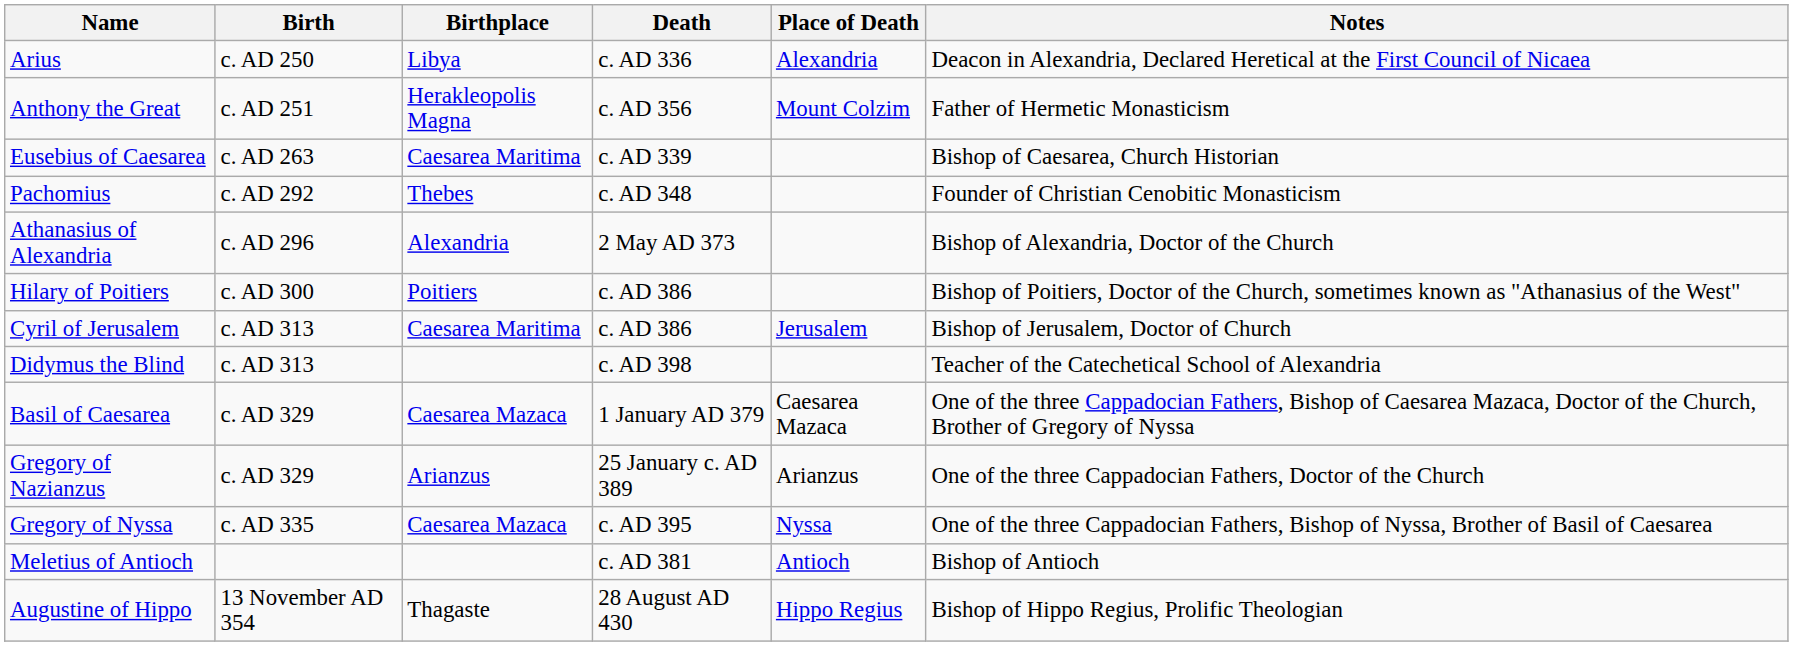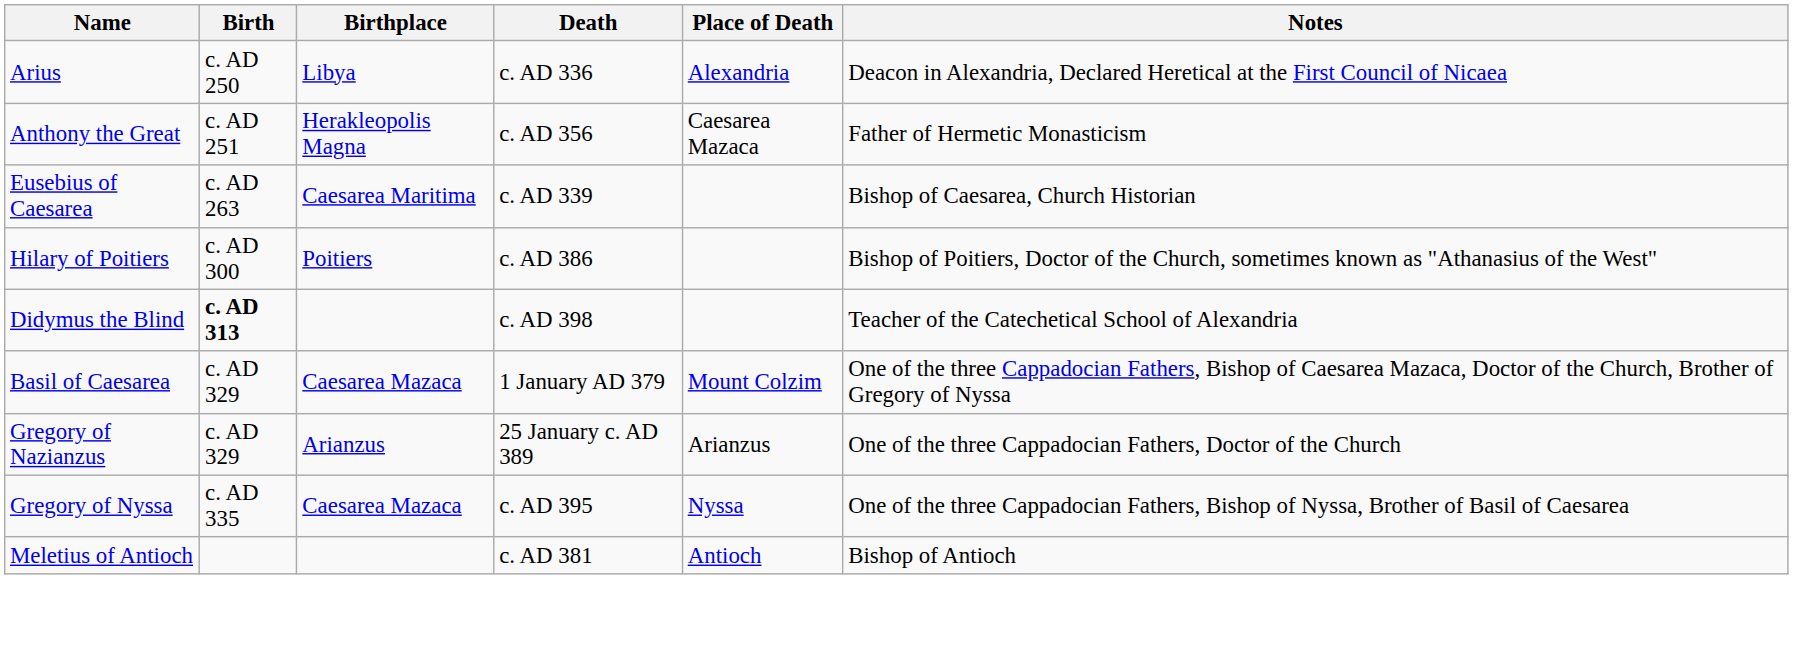 <table class="wikitable">
 <tr>
 <th>Name</th>
 <th>Birth</th>
 <th>Birthplace</th>
 <th>Death</th>
 <th>Place of Death</th>
 <th>Notes</th>
 </tr>
 <tr>
 <td><a href='#'>Arius</a></td>
 <td>c. AD 250</td>
 <td><a href='#'>Libya</a></td>
 <td>c. AD 336</td>
 <td><a href='#'>Alexandria</a></td>
 <td>Deacon in Alexandria, Declared Heretical at the <a href='#'>First Council of Nicaea</a></td>
 </tr>
 <tr>
 <td><a href='#'>Anthony the Great</a></td>
 <td>c. AD 251</td>
 <td><a href='#'>Herakleopolis Magna</a></td>
 <td>c. AD 356</td>
-<td><a href='#'>Mount Colzim</a></td>
+<td>Caesarea Mazaca</td>
 <td>Father of Hermetic Monasticism</td>
 </tr>
 <tr>
 <td><a href='#'>Eusebius of Caesarea</a></td>
 <td>c. AD 263</td>
 <td><a href='#'>Caesarea Maritima</a></td>
 <td>c. AD 339</td>
 <td></td>
 <td>Bishop of Caesarea, Church Historian</td>
 </tr>
 <tr>
-<td><a href='#'>Pachomius</a></td>
-<td>c. AD 292</td>
-<td><a href='#'>Thebes</a></td>
-<td>c. AD 348</td>
-<td></td>
-<td>Founder of Christian Cenobitic Monasticism</td>
-</tr>
-<tr>
-<td><a href='#'>Athanasius of Alexandria</a></td>
-<td>c. AD 296</td>
-<td><a href='#'>Alexandria</a></td>
-<td>2 May AD 373</td>
-<td></td>
-<td>Bishop of Alexandria, Doctor of the Church</td>
-</tr>
-<tr>
 <td><a href='#'>Hilary of Poitiers</a></td>
 <td>c. AD 300</td>
 <td><a href='#'>Poitiers</a></td>
 <td>c. AD 386</td>
 <td></td>
 <td>Bishop of Poitiers, Doctor of the Church, sometimes known as "Athanasius of the West"</td>
 </tr>
 <tr>
-<td><a href='#'>Cyril of Jerusalem</a></td>
-<td>c. AD 313</td>
-<td><a href='#'>Caesarea Maritima</a></td>
-<td>c. AD 386</td>
-<td><a href='#'>Jerusalem</a></td>
-<td>Bishop of Jerusalem, Doctor of Church</td>
-</tr>
-<tr>
 <td><a href='#'>Didymus the Blind</a></td>
-<td>c. AD 313</td>
+<td><strong>c. AD 313</strong></td>
 <td></td>
 <td>c. AD 398</td>
 <td></td>
 <td>Teacher of the Catechetical School of Alexandria</td>
 </tr>
 <tr>
 <td><a href='#'>Basil of Caesarea</a></td>
 <td>c. AD 329</td>
 <td><a href='#'>Caesarea Mazaca</a></td>
 <td>1 January AD 379</td>
-<td>Caesarea Mazaca</td>
+<td><a href='#'>Mount Colzim</a></td>
 <td>One of the three <a href='#'>Cappadocian Fathers</a>, Bishop of Caesarea Mazaca, Doctor of the Church, Brother of Gregory of Nyssa</td>
 </tr>
 <tr>
 <td><a href='#'>Gregory of Nazianzus</a></td>
 <td>c. AD 329</td>
 <td><a href='#'>Arianzus</a></td>
 <td>25 January c. AD 389</td>
 <td>Arianzus</td>
 <td>One of the three Cappadocian Fathers, Doctor of the Church</td>
 </tr>
 <tr>
 <td><a href='#'>Gregory of Nyssa</a></td>
 <td>c. AD 335</td>
 <td><a href='#'>Caesarea Mazaca</a></td>
 <td>c. AD 395</td>
 <td><a href='#'>Nyssa</a></td>
 <td>One of the three Cappadocian Fathers, Bishop of Nyssa, Brother of Basil of Caesarea</td>
 </tr>
 <tr>
 <td><a href='#'>Meletius of Antioch</a></td>
 <td></td>
 <td></td>
 <td>c. AD 381</td>
 <td><a href='#'>Antioch</a></td>
 <td>Bishop of Antioch</td>
 </tr>
-<tr>
-<td><a href='#'>Augustine of Hippo</a></td>
-<td>13 November AD 354</td>
-<td>Thagaste</td>
-<td>28 August AD 430</td>
-<td><a href='#'>Hippo Regius</a></td>
-<td>Bishop of Hippo Regius, Prolific Theologian</td>
-</tr>
 </table>
